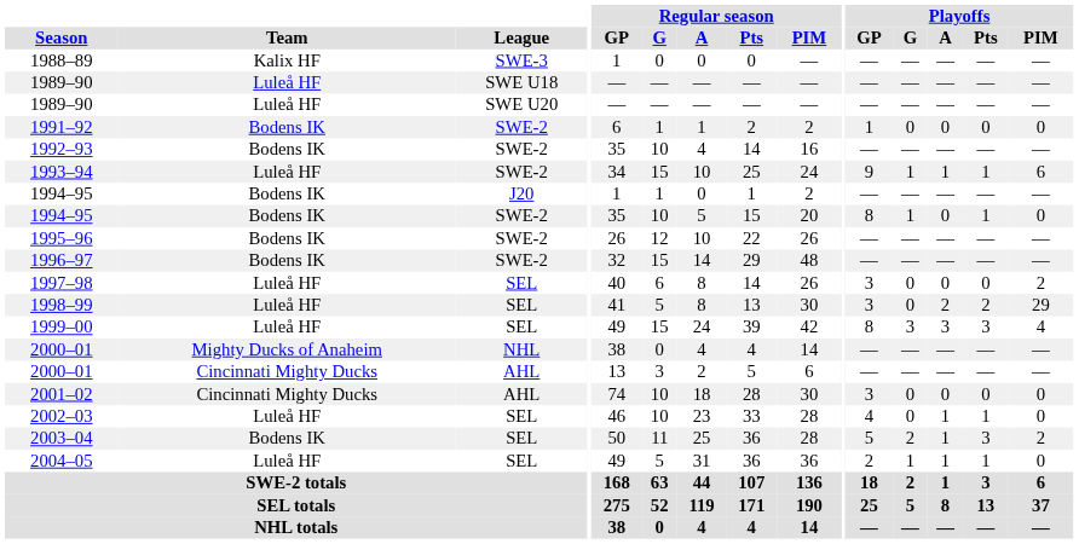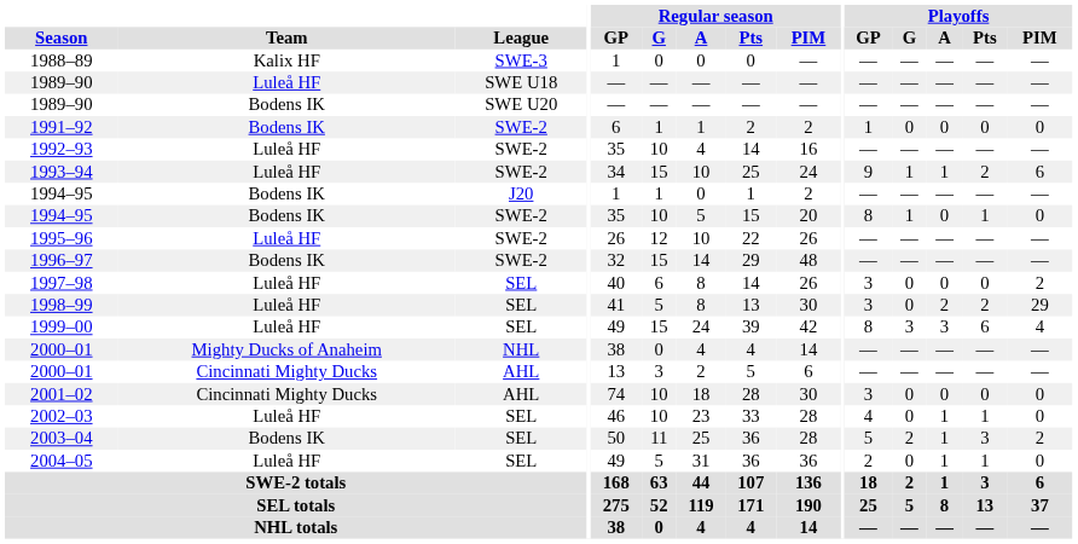 <table border="0" cellpadding="1" cellspacing="0" style="text-align:center; width:60em">
 <tr bgcolor="#e0e0e0">
 <th colspan="3" bgcolor="#ffffff"></th>
 <th rowspan="100" bgcolor="#ffffff"></th>
 <th colspan="5"><a href='#'>Regular season</a></th>
 <th rowspan="100" bgcolor="#ffffff"></th>
 <th colspan="5"><a href='#'>Playoffs</a></th>
 </tr>
 <tr bgcolor="#e0e0e0">
 <th><a href='#'>Season</a></th>
 <th>Team</th>
 <th>League</th>
 <th>GP</th>
 <th><a href='#'>G</a></th>
 <th><a href='#'>A</a></th>
 <th><a href='#'>Pts</a></th>
 <th><a href='#'>PIM</a></th>
 <th>GP</th>
 <th>G</th>
 <th>A</th>
 <th>Pts</th>
 <th>PIM</th>
 </tr>
 <tr>
 <td>1988–89</td>
 <td>Kalix HF</td>
 <td><a href='#'>SWE-3</a></td>
 <td>1</td>
 <td>0</td>
 <td>0</td>
 <td>0</td>
 <td>—</td>
 <td>—</td>
 <td>—</td>
 <td>—</td>
 <td>—</td>
 <td>—</td>
 </tr>
 <tr bgcolor="#f0f0f0">
 <td>1989–90</td>
 <td><a href='#'>Luleå HF</a></td>
 <td>SWE U18</td>
 <td>—</td>
 <td>—</td>
 <td>—</td>
 <td>—</td>
 <td>—</td>
 <td>—</td>
 <td>—</td>
 <td>—</td>
 <td>—</td>
 <td>—</td>
 </tr>
 <tr>
 <td>1989–90</td>
-<td>Luleå HF</td>
+<td>Bodens IK</td>
 <td>SWE U20</td>
 <td>—</td>
 <td>—</td>
 <td>—</td>
 <td>—</td>
 <td>—</td>
 <td>—</td>
 <td>—</td>
 <td>—</td>
 <td>—</td>
 <td>—</td>
 </tr>
 <tr bgcolor="#f0f0f0">
 <td><a href='#'>1991–92</a></td>
 <td><a href='#'>Bodens IK</a></td>
 <td><a href='#'>SWE-2</a></td>
 <td>6</td>
 <td>1</td>
 <td>1</td>
 <td>2</td>
 <td>2</td>
 <td>1</td>
 <td>0</td>
 <td>0</td>
 <td>0</td>
 <td>0</td>
 </tr>
 <tr>
 <td><a href='#'>1992–93</a></td>
-<td>Bodens IK</td>
+<td>Luleå HF</td>
 <td>SWE-2</td>
 <td>35</td>
 <td>10</td>
 <td>4</td>
 <td>14</td>
 <td>16</td>
 <td>—</td>
 <td>—</td>
 <td>—</td>
 <td>—</td>
 <td>—</td>
 </tr>
 <tr bgcolor="#f0f0f0">
 <td><a href='#'>1993–94</a></td>
 <td>Luleå HF</td>
 <td>SWE-2</td>
 <td>34</td>
 <td>15</td>
 <td>10</td>
 <td>25</td>
 <td>24</td>
 <td>9</td>
 <td>1</td>
 <td>1</td>
-<td>1</td>
+<td>2</td>
 <td>6</td>
 </tr>
 <tr>
 <td>1994–95</td>
 <td>Bodens IK</td>
 <td><a href='#'>J20</a></td>
 <td>1</td>
 <td>1</td>
 <td>0</td>
 <td>1</td>
 <td>2</td>
 <td>—</td>
 <td>—</td>
 <td>—</td>
 <td>—</td>
 <td>—</td>
 </tr>
 <tr bgcolor="#f0f0f0">
 <td><a href='#'>1994–95</a></td>
 <td>Bodens IK</td>
 <td>SWE-2</td>
 <td>35</td>
 <td>10</td>
 <td>5</td>
 <td>15</td>
 <td>20</td>
 <td>8</td>
 <td>1</td>
 <td>0</td>
 <td>1</td>
 <td>0</td>
 </tr>
 <tr>
 <td><a href='#'>1995–96</a></td>
-<td>Bodens IK</td>
+<td><a href='#'>Luleå HF</a></td>
 <td>SWE-2</td>
 <td>26</td>
 <td>12</td>
 <td>10</td>
 <td>22</td>
 <td>26</td>
 <td>—</td>
 <td>—</td>
 <td>—</td>
 <td>—</td>
 <td>—</td>
 </tr>
 <tr bgcolor="#f0f0f0">
 <td><a href='#'>1996–97</a></td>
 <td>Bodens IK</td>
 <td>SWE-2</td>
 <td>32</td>
 <td>15</td>
 <td>14</td>
 <td>29</td>
 <td>48</td>
 <td>—</td>
 <td>—</td>
 <td>—</td>
 <td>—</td>
 <td>—</td>
 </tr>
 <tr>
 <td><a href='#'>1997–98</a></td>
 <td>Luleå HF</td>
 <td><a href='#'>SEL</a></td>
 <td>40</td>
 <td>6</td>
 <td>8</td>
 <td>14</td>
 <td>26</td>
 <td>3</td>
 <td>0</td>
 <td>0</td>
 <td>0</td>
 <td>2</td>
 </tr>
 <tr bgcolor="#f0f0f0">
 <td><a href='#'>1998–99</a></td>
 <td>Luleå HF</td>
 <td>SEL</td>
 <td>41</td>
 <td>5</td>
 <td>8</td>
 <td>13</td>
 <td>30</td>
 <td>3</td>
 <td>0</td>
 <td>2</td>
 <td>2</td>
 <td>29</td>
 </tr>
 <tr>
 <td><a href='#'>1999–00</a></td>
 <td>Luleå HF</td>
 <td>SEL</td>
 <td>49</td>
 <td>15</td>
 <td>24</td>
 <td>39</td>
 <td>42</td>
 <td>8</td>
 <td>3</td>
 <td>3</td>
-<td>3</td>
+<td>6</td>
 <td>4</td>
 </tr>
 <tr bgcolor="#f0f0f0">
 <td><a href='#'>2000–01</a></td>
 <td><a href='#'>Mighty Ducks of Anaheim</a></td>
 <td><a href='#'>NHL</a></td>
 <td>38</td>
 <td>0</td>
 <td>4</td>
 <td>4</td>
 <td>14</td>
 <td>—</td>
 <td>—</td>
 <td>—</td>
 <td>—</td>
 <td>—</td>
 </tr>
 <tr>
 <td><a href='#'>2000–01</a></td>
 <td><a href='#'>Cincinnati Mighty Ducks</a></td>
 <td><a href='#'>AHL</a></td>
 <td>13</td>
 <td>3</td>
 <td>2</td>
 <td>5</td>
 <td>6</td>
 <td>—</td>
 <td>—</td>
 <td>—</td>
 <td>—</td>
 <td>—</td>
 </tr>
 <tr bgcolor="#f0f0f0">
 <td><a href='#'>2001–02</a></td>
 <td>Cincinnati Mighty Ducks</td>
 <td>AHL</td>
 <td>74</td>
 <td>10</td>
 <td>18</td>
 <td>28</td>
 <td>30</td>
 <td>3</td>
 <td>0</td>
 <td>0</td>
 <td>0</td>
 <td>0</td>
 </tr>
 <tr>
 <td><a href='#'>2002–03</a></td>
 <td>Luleå HF</td>
 <td>SEL</td>
 <td>46</td>
 <td>10</td>
 <td>23</td>
 <td>33</td>
 <td>28</td>
 <td>4</td>
 <td>0</td>
 <td>1</td>
 <td>1</td>
 <td>0</td>
 </tr>
 <tr bgcolor="#f0f0f0">
 <td><a href='#'>2003–04</a></td>
 <td>Bodens IK</td>
 <td>SEL</td>
 <td>50</td>
 <td>11</td>
 <td>25</td>
 <td>36</td>
 <td>28</td>
 <td>5</td>
 <td>2</td>
 <td>1</td>
 <td>3</td>
 <td>2</td>
 </tr>
 <tr>
 <td><a href='#'>2004–05</a></td>
 <td>Luleå HF</td>
 <td>SEL</td>
 <td>49</td>
 <td>5</td>
 <td>31</td>
 <td>36</td>
 <td>36</td>
 <td>2</td>
-<td>1</td>
+<td>0</td>
 <td>1</td>
 <td>1</td>
 <td>0</td>
 </tr>
 <tr bgcolor="#e0e0e0">
 <th colspan="3">SWE-2 totals</th>
 <th>168</th>
 <th>63</th>
 <th>44</th>
 <th>107</th>
 <th>136</th>
 <th>18</th>
 <th>2</th>
 <th>1</th>
 <th>3</th>
 <th>6</th>
 </tr>
 <tr bgcolor="#e0e0e0">
 <th colspan="3">SEL totals</th>
 <th>275</th>
 <th>52</th>
 <th>119</th>
 <th>171</th>
 <th>190</th>
 <th>25</th>
 <th>5</th>
 <th>8</th>
 <th>13</th>
 <th>37</th>
 </tr>
 <tr bgcolor="#e0e0e0">
 <th colspan="3">NHL totals</th>
 <th>38</th>
 <th>0</th>
 <th>4</th>
 <th>4</th>
 <th>14</th>
 <th>—</th>
 <th>—</th>
 <th>—</th>
 <th>—</th>
 <th>—</th>
 </tr>
 </table>
